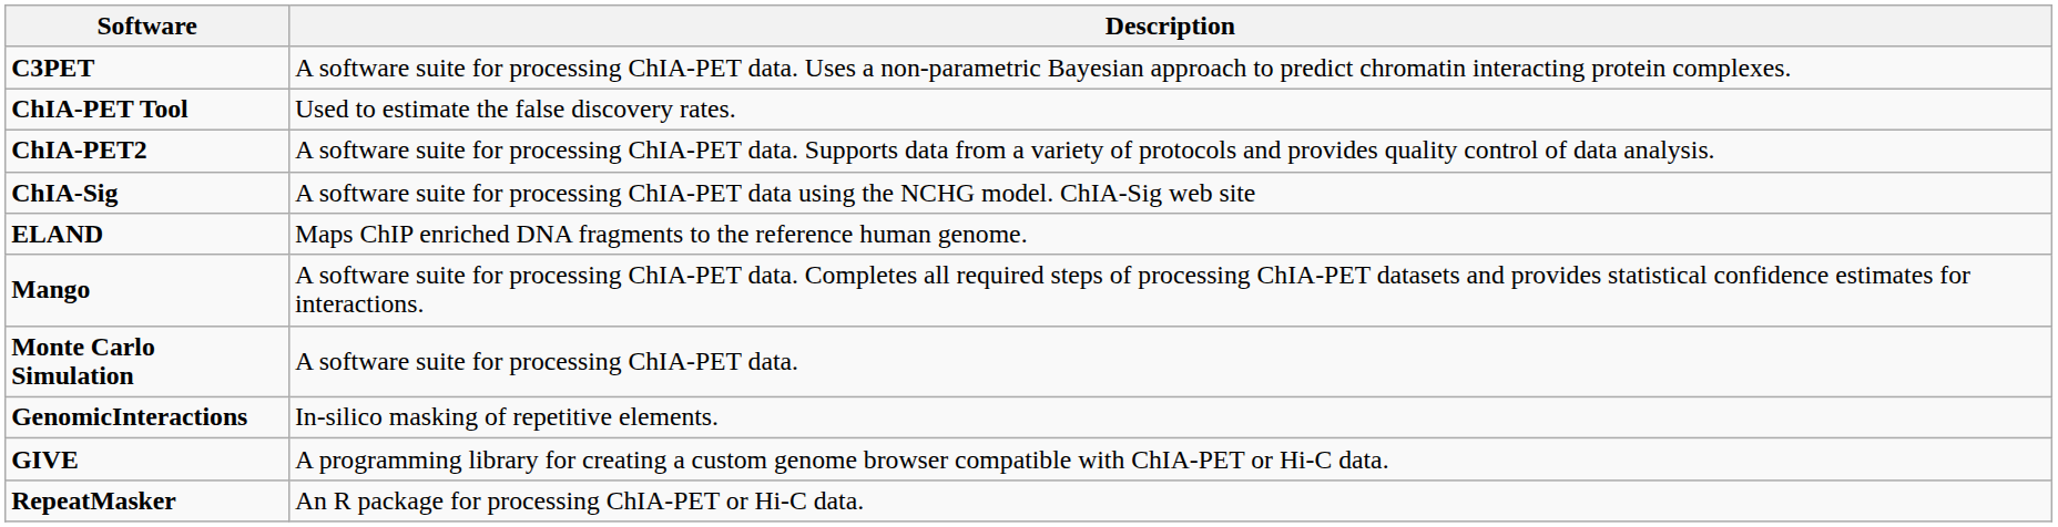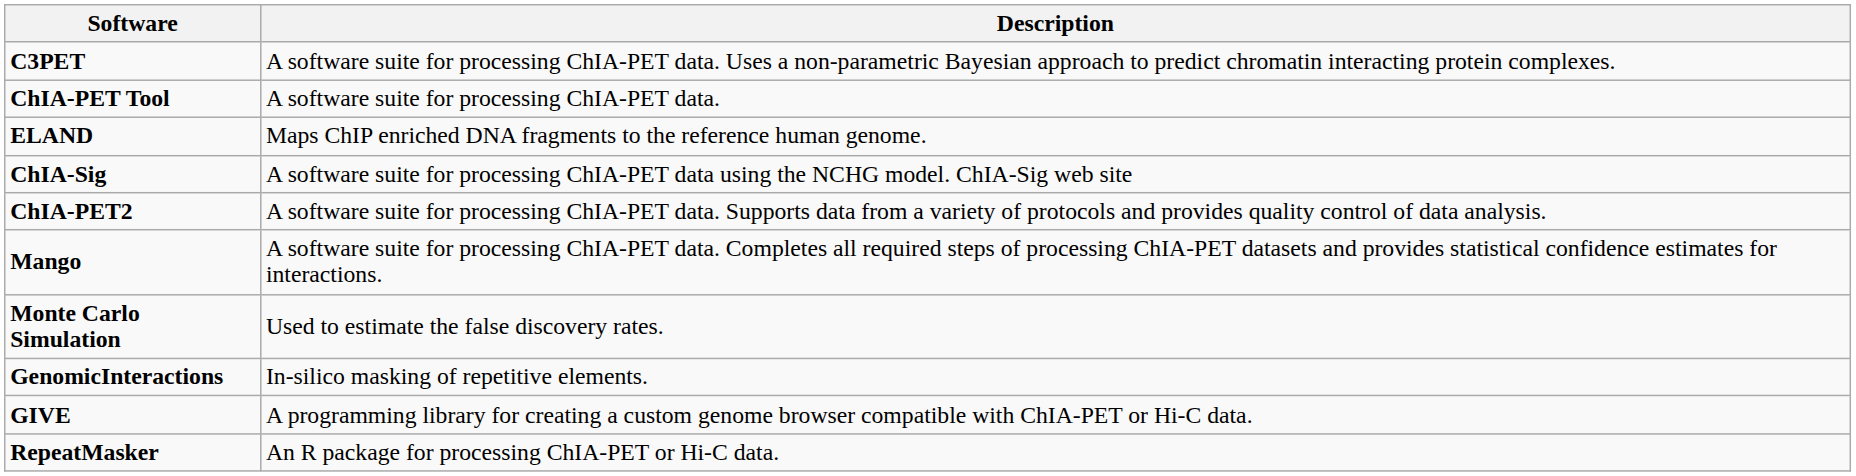 <table class="wikitable">
 <tr>
 <th>Software</th>
 <th>Description</th>
 </tr>
 <tr>
 <td><strong>C3PET</strong></td>
 <td>A software suite for processing ChIA-PET data. Uses a non-parametric Bayesian approach to predict chromatin interacting protein complexes.  </td>
 </tr>
 <tr>
 <td><strong>ChIA-PET Tool</strong></td>
-<td>Used to estimate the false discovery rates.</td>
+<td>A software suite for processing ChIA-PET data.   </td>
 </tr>
 <tr>
-<td><strong>ChIA-PET2</strong></td>
-<td>A software suite for processing ChIA-PET data. Supports data from a variety of protocols and provides quality control of data analysis.  </td>
+<td><strong>ELAND</strong></td>
+<td>Maps ChIP enriched DNA fragments to the reference human genome.</td>
 </tr>
 <tr>
 <td><strong>ChIA-Sig</strong></td>
 <td>A software suite for processing ChIA-PET data using the NCHG model. ChIA-Sig web site  </td>
 </tr>
 <tr>
-<td><strong>ELAND</strong></td>
-<td>Maps ChIP enriched DNA fragments to the reference human genome.</td>
+<td><strong>ChIA-PET2</strong></td>
+<td>A software suite for processing ChIA-PET data. Supports data from a variety of protocols and provides quality control of data analysis.  </td>
 </tr>
 <tr>
 <td><strong>Mango</strong></td>
 <td>A software suite for processing ChIA-PET data. Completes all required steps of processing ChIA-PET datasets and provides statistical confidence estimates for interactions.  </td>
 </tr>
 <tr>
 <td><strong>Monte Carlo Simulation</strong></td>
-<td>A software suite for processing ChIA-PET data.   </td>
+<td>Used to estimate the false discovery rates.</td>
 </tr>
 <tr>
 <td><strong>GenomicInteractions</strong></td>
 <td>In-silico masking of repetitive elements.</td>
 </tr>
 <tr>
 <td><strong>GIVE</strong></td>
 <td>A programming library for creating a custom genome browser compatible with ChIA-PET or Hi-C data.  </td>
 </tr>
 <tr>
 <td><strong>RepeatMasker</strong></td>
 <td>An R package for processing ChIA-PET or Hi-C data.   </td>
 </tr>
 </table>
